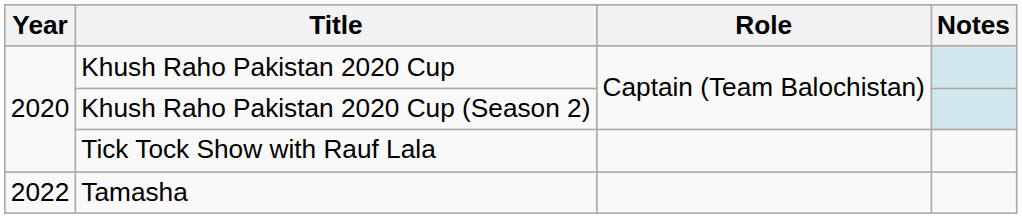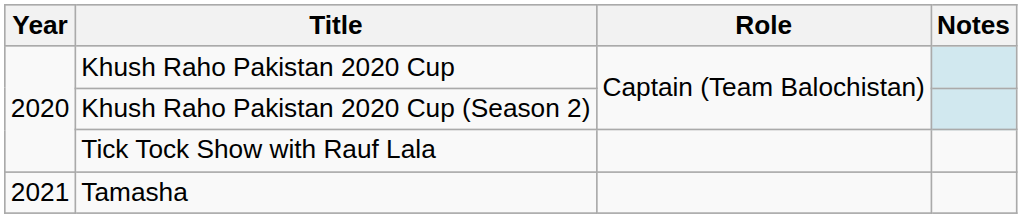 <table class="wikitable">
 <tr>
 <th>Year</th>
 <th>Title</th>
 <th>Role</th>
 <th>Notes</th>
 </tr>
 <tr>
 <td rowspan=3>2020</td>
 <td>Khush Raho Pakistan 2020 Cup<em></td>
 <td rowspan=2>Captain (Team Balochistan)</td>
 <td style="background:#D1E8EF;"></td>
 </tr>
 <tr>
 <td></em>Khush Raho Pakistan 2020 Cup (Season 2)<em></td>
 <td style="background:#D1E8EF;"></td>
 </tr>
 <tr>
 <td></em>Tick Tock Show with Rauf Lala<em></td>
 <td></td>
 <td></td>
 </tr>
 <tr>
-<td>2022</td>
+<td>2021</td>
 <td></em>Tamasha<em></td>
 <td></td>
 <td></td>
 </tr>
 </table>
